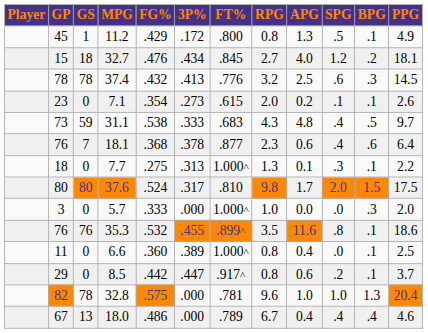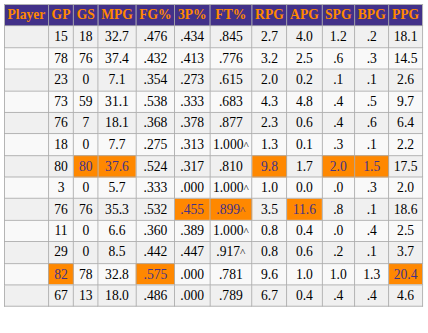 <table class="wikitable sortable" style="text-align:right;">
 <tr>
 <th style="background:#423189; color:#FF8800">Player</th>
 <th style="background:#423189; color:#FF8800">GP</th>
 <th style="background:#423189; color:#FF8800">GS</th>
 <th style="background:#423189; color:#FF8800">MPG</th>
 <th style="background:#423189; color:#FF8800">FG%</th>
 <th style="background:#423189; color:#FF8800">3P%</th>
 <th style="background:#423189; color:#FF8800">FT%</th>
 <th style="background:#423189; color:#FF8800">RPG</th>
 <th style="background:#423189; color:#FF8800">APG</th>
 <th style="background:#423189; color:#FF8800">SPG</th>
 <th style="background:#423189; color:#FF8800">BPG</th>
 <th style="background:#423189; color:#FF8800">PPG</th>
-</tr>
-<tr align="center" bgcolor="">
-<td></td>
-<td>45</td>
-<td>1</td>
-<td>11.2</td>
-<td>.429</td>
-<td>.172</td>
-<td>.800</td>
-<td>0.8</td>
-<td>1.3</td>
-<td>.5</td>
-<td>.1</td>
-<td>4.9</td>
 </tr>
 <tr align="center" bgcolor="#f0f0f0">
 <td></td>
 <td>15</td>
 <td>18</td>
 <td>32.7</td>
 <td>.476</td>
 <td>.434</td>
 <td>.845</td>
 <td>2.7</td>
 <td>4.0</td>
 <td>1.2</td>
 <td>.2</td>
 <td>18.1</td>
 </tr>
 <tr align="center" bgcolor="">
 <td></td>
 <td>78</td>
-<td>78</td>
+<td>76</td>
 <td>37.4</td>
 <td>.432</td>
 <td>.413</td>
 <td>.776</td>
 <td>3.2</td>
 <td>2.5</td>
 <td>.6</td>
 <td>.3</td>
 <td>14.5</td>
 </tr>
 <tr align="center" bgcolor="#f0f0f0">
 <td></td>
 <td>23</td>
 <td>0</td>
 <td>7.1</td>
 <td>.354</td>
 <td>.273</td>
 <td>.615</td>
 <td>2.0</td>
 <td>0.2</td>
 <td>.1</td>
 <td>.1</td>
 <td>2.6</td>
 </tr>
 <tr align="center" bgcolor="">
 <td></td>
 <td>73</td>
 <td>59</td>
 <td>31.1</td>
 <td>.538</td>
 <td>.333</td>
 <td>.683</td>
 <td>4.3</td>
 <td>4.8</td>
 <td>.4</td>
 <td>.5</td>
 <td>9.7</td>
 </tr>
 <tr align="center" bgcolor="#f0f0f0">
 <td></td>
 <td>76</td>
 <td>7</td>
 <td>18.1</td>
 <td>.368</td>
 <td>.378</td>
 <td>.877</td>
 <td>2.3</td>
 <td>0.6</td>
 <td>.4</td>
 <td>.6</td>
 <td>6.4</td>
 </tr>
 <tr align="center" bgcolor="">
 <td></td>
 <td>18</td>
 <td>0</td>
 <td>7.7</td>
 <td>.275</td>
 <td>.313</td>
 <td>1.000<small>^</small></td>
 <td>1.3</td>
 <td>0.1</td>
 <td>.3</td>
 <td>.1</td>
 <td>2.2</td>
 </tr>
 <tr align="center" bgcolor="#f0f0f0">
 <td></td>
 <td>80</td>
 <td style="background:#FF8800;color:#423189;">80</td>
 <td style="background:#FF8800;color:#423189;">37.6</td>
 <td>.524</td>
 <td>.317</td>
 <td>.810</td>
 <td style="background:#FF8800;color:#423189;">9.8</td>
 <td>1.7</td>
 <td style="background:#FF8800;color:#423189;">2.0</td>
 <td style="background:#FF8800;color:#423189;">1.5</td>
 <td>17.5</td>
 </tr>
 <tr align="center" bgcolor="">
 <td></td>
 <td>3</td>
 <td>0</td>
 <td>5.7</td>
 <td>.333</td>
 <td>.000</td>
 <td>1.000<small>^</small></td>
 <td>1.0</td>
 <td>0.0</td>
 <td>.0</td>
 <td>.3</td>
 <td>2.0</td>
 </tr>
 <tr align="center" bgcolor="#f0f0f0">
 <td></td>
 <td>76</td>
 <td>76</td>
 <td>35.3</td>
 <td>.532</td>
 <td style="background:#FF8800;color:#423189;">.455</td>
 <td style="background:#FF8800;color:#423189;">.899<small>^</small></td>
 <td>3.5</td>
 <td style="background:#FF8800;color:#423189;">11.6</td>
 <td>.8</td>
 <td>.1</td>
 <td>18.6</td>
 </tr>
 <tr align="center" bgcolor="">
 <td></td>
 <td>11</td>
 <td>0</td>
 <td>6.6</td>
 <td>.360</td>
 <td>.389</td>
 <td>1.000<small>^</small></td>
 <td>0.8</td>
 <td>0.4</td>
 <td>.0</td>
-<td>.1</td>
+<td>.4</td>
 <td>2.5</td>
 </tr>
 <tr align="center" bgcolor="#f0f0f0">
 <td></td>
 <td>29</td>
 <td>0</td>
 <td>8.5</td>
 <td>.442</td>
 <td>.447</td>
 <td>.917<small>^</small></td>
 <td>0.8</td>
 <td>0.6</td>
 <td>.2</td>
 <td>.1</td>
 <td>3.7</td>
 </tr>
 <tr align="center" bgcolor="">
 <td></td>
 <td style="background:#FF8800;color:#423189;">82</td>
 <td>78</td>
 <td>32.8</td>
 <td style="background:#FF8800;color:#423189;">.575</td>
 <td>.000</td>
 <td>.781</td>
 <td>9.6</td>
 <td>1.0</td>
 <td>1.0</td>
 <td>1.3</td>
 <td style="background:#FF8800;color:#423189;">20.4</td>
 </tr>
 <tr align="center" bgcolor="#f0f0f0">
 <td></td>
 <td>67</td>
 <td>13</td>
 <td>18.0</td>
 <td>.486</td>
 <td>.000</td>
 <td>.789</td>
 <td>6.7</td>
 <td>0.4</td>
 <td>.4</td>
 <td>.4</td>
 <td>4.6</td>
 </tr>
 </table>
